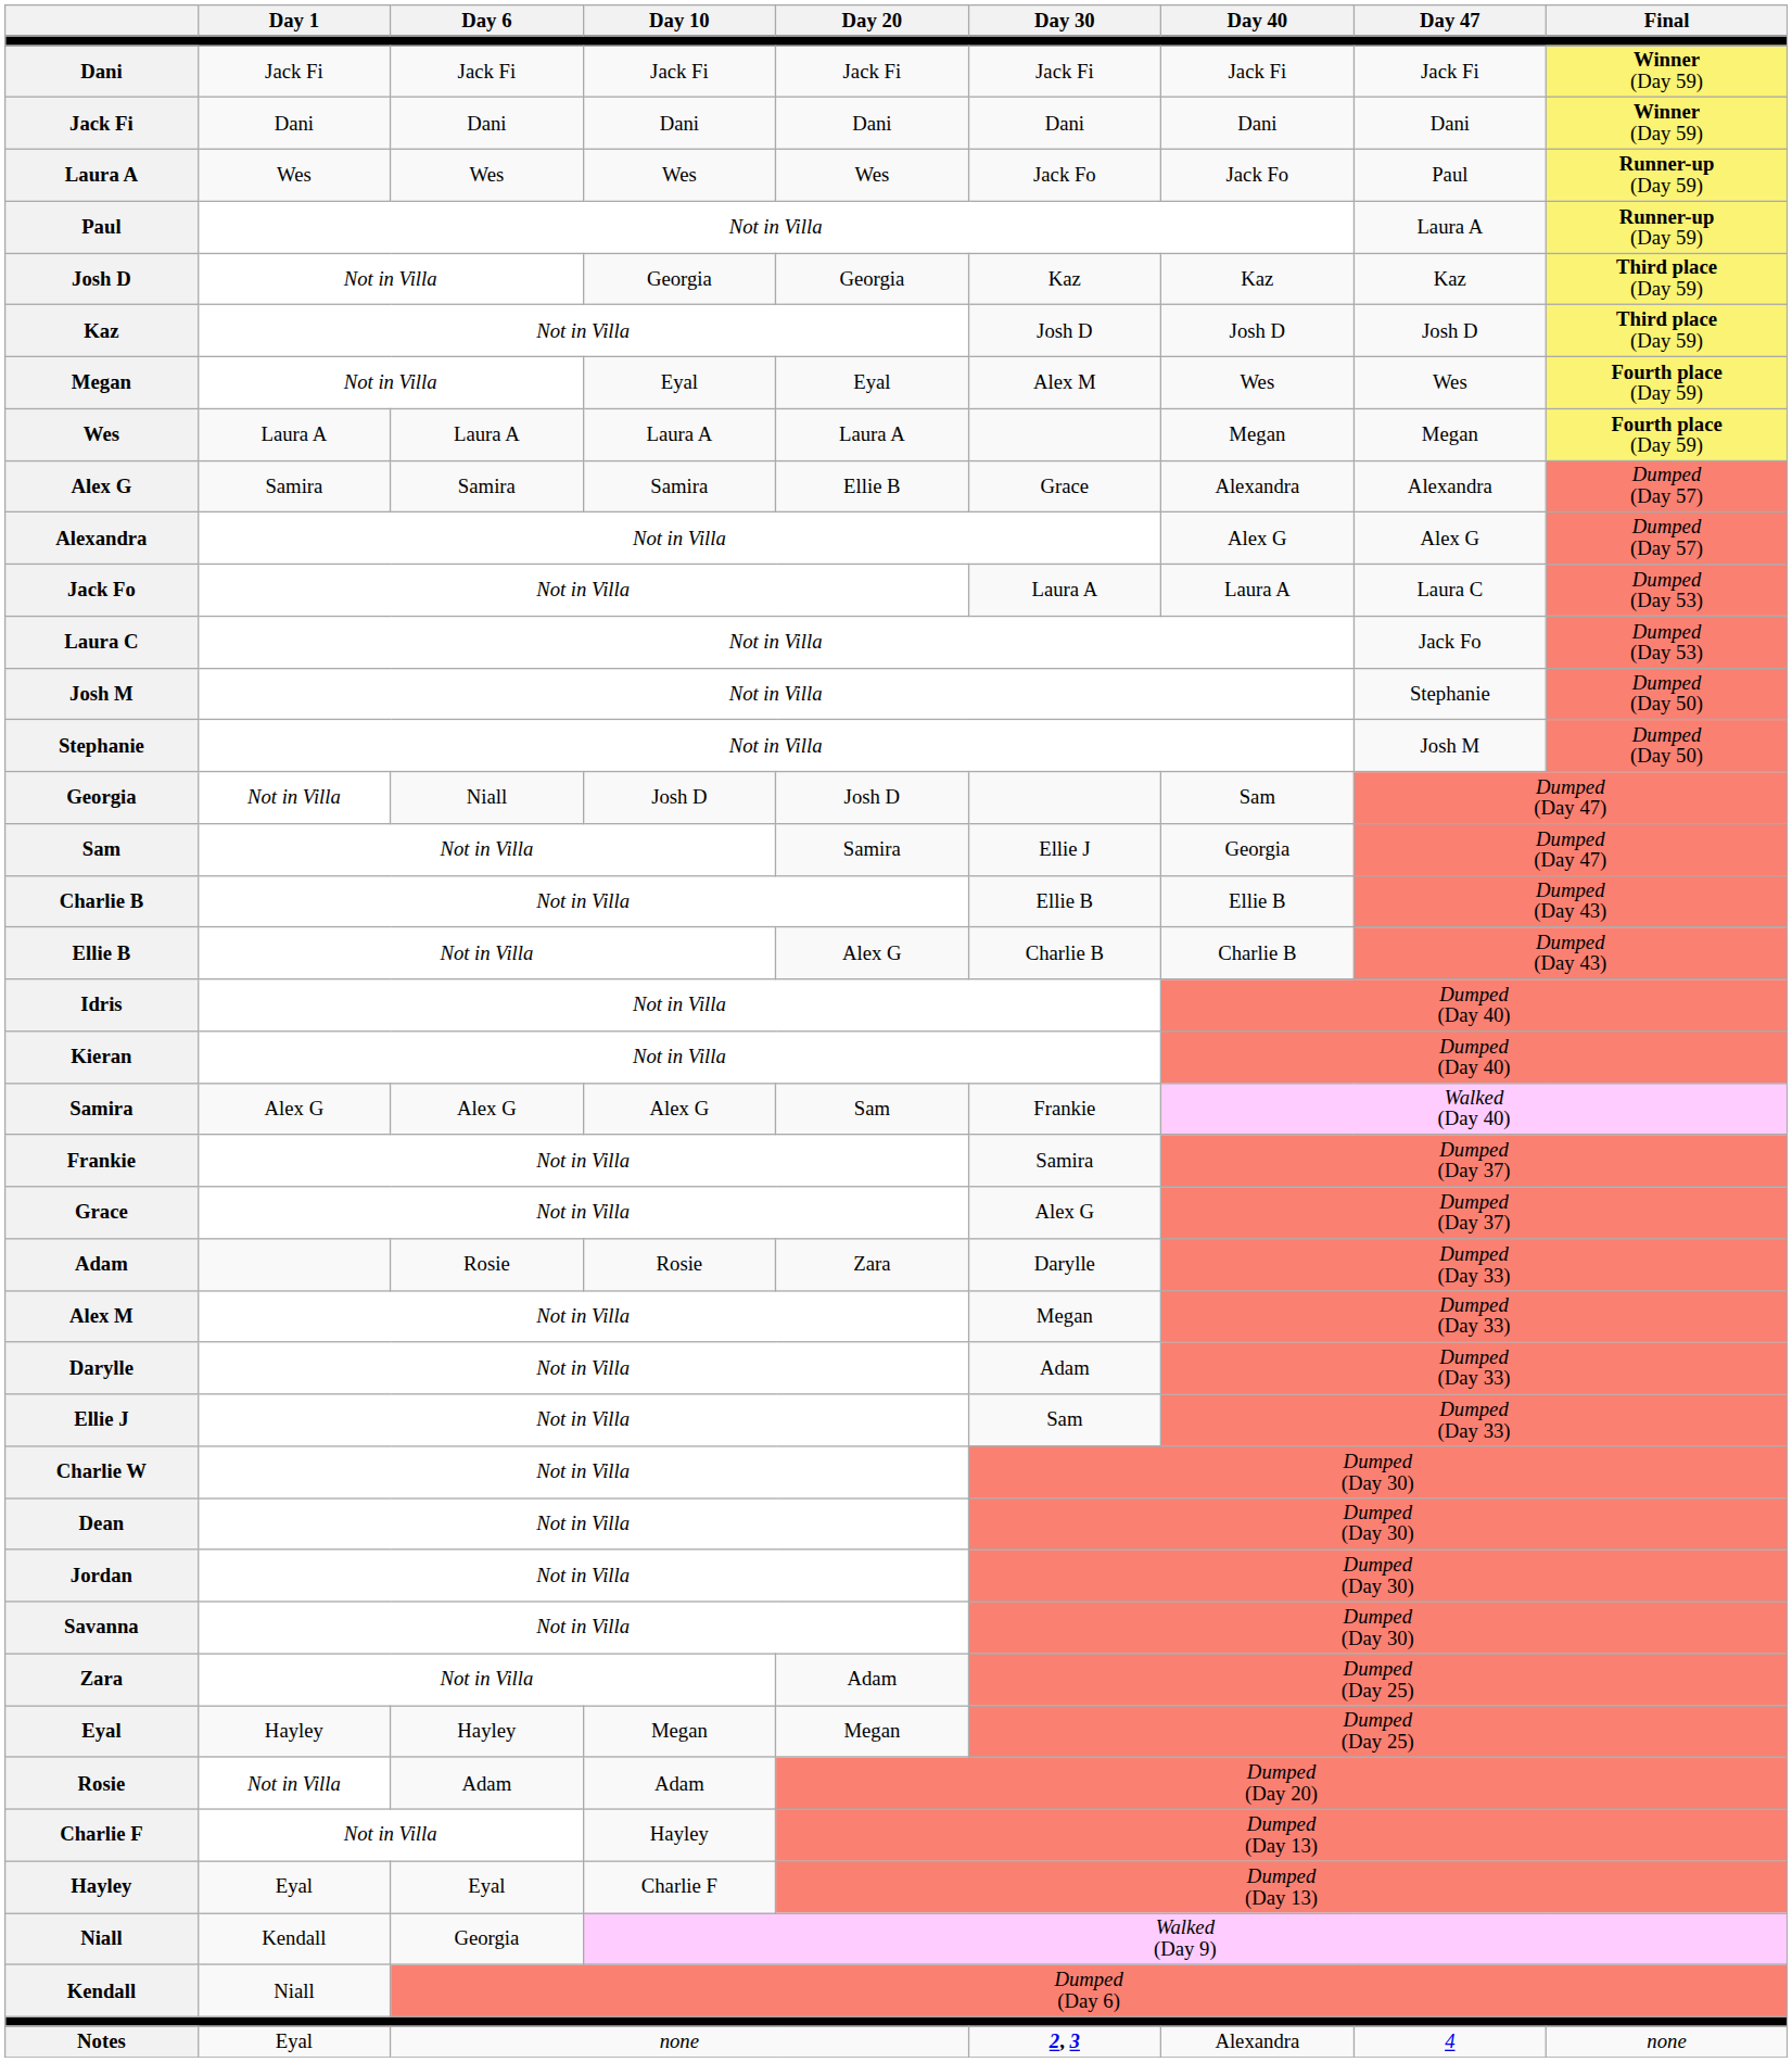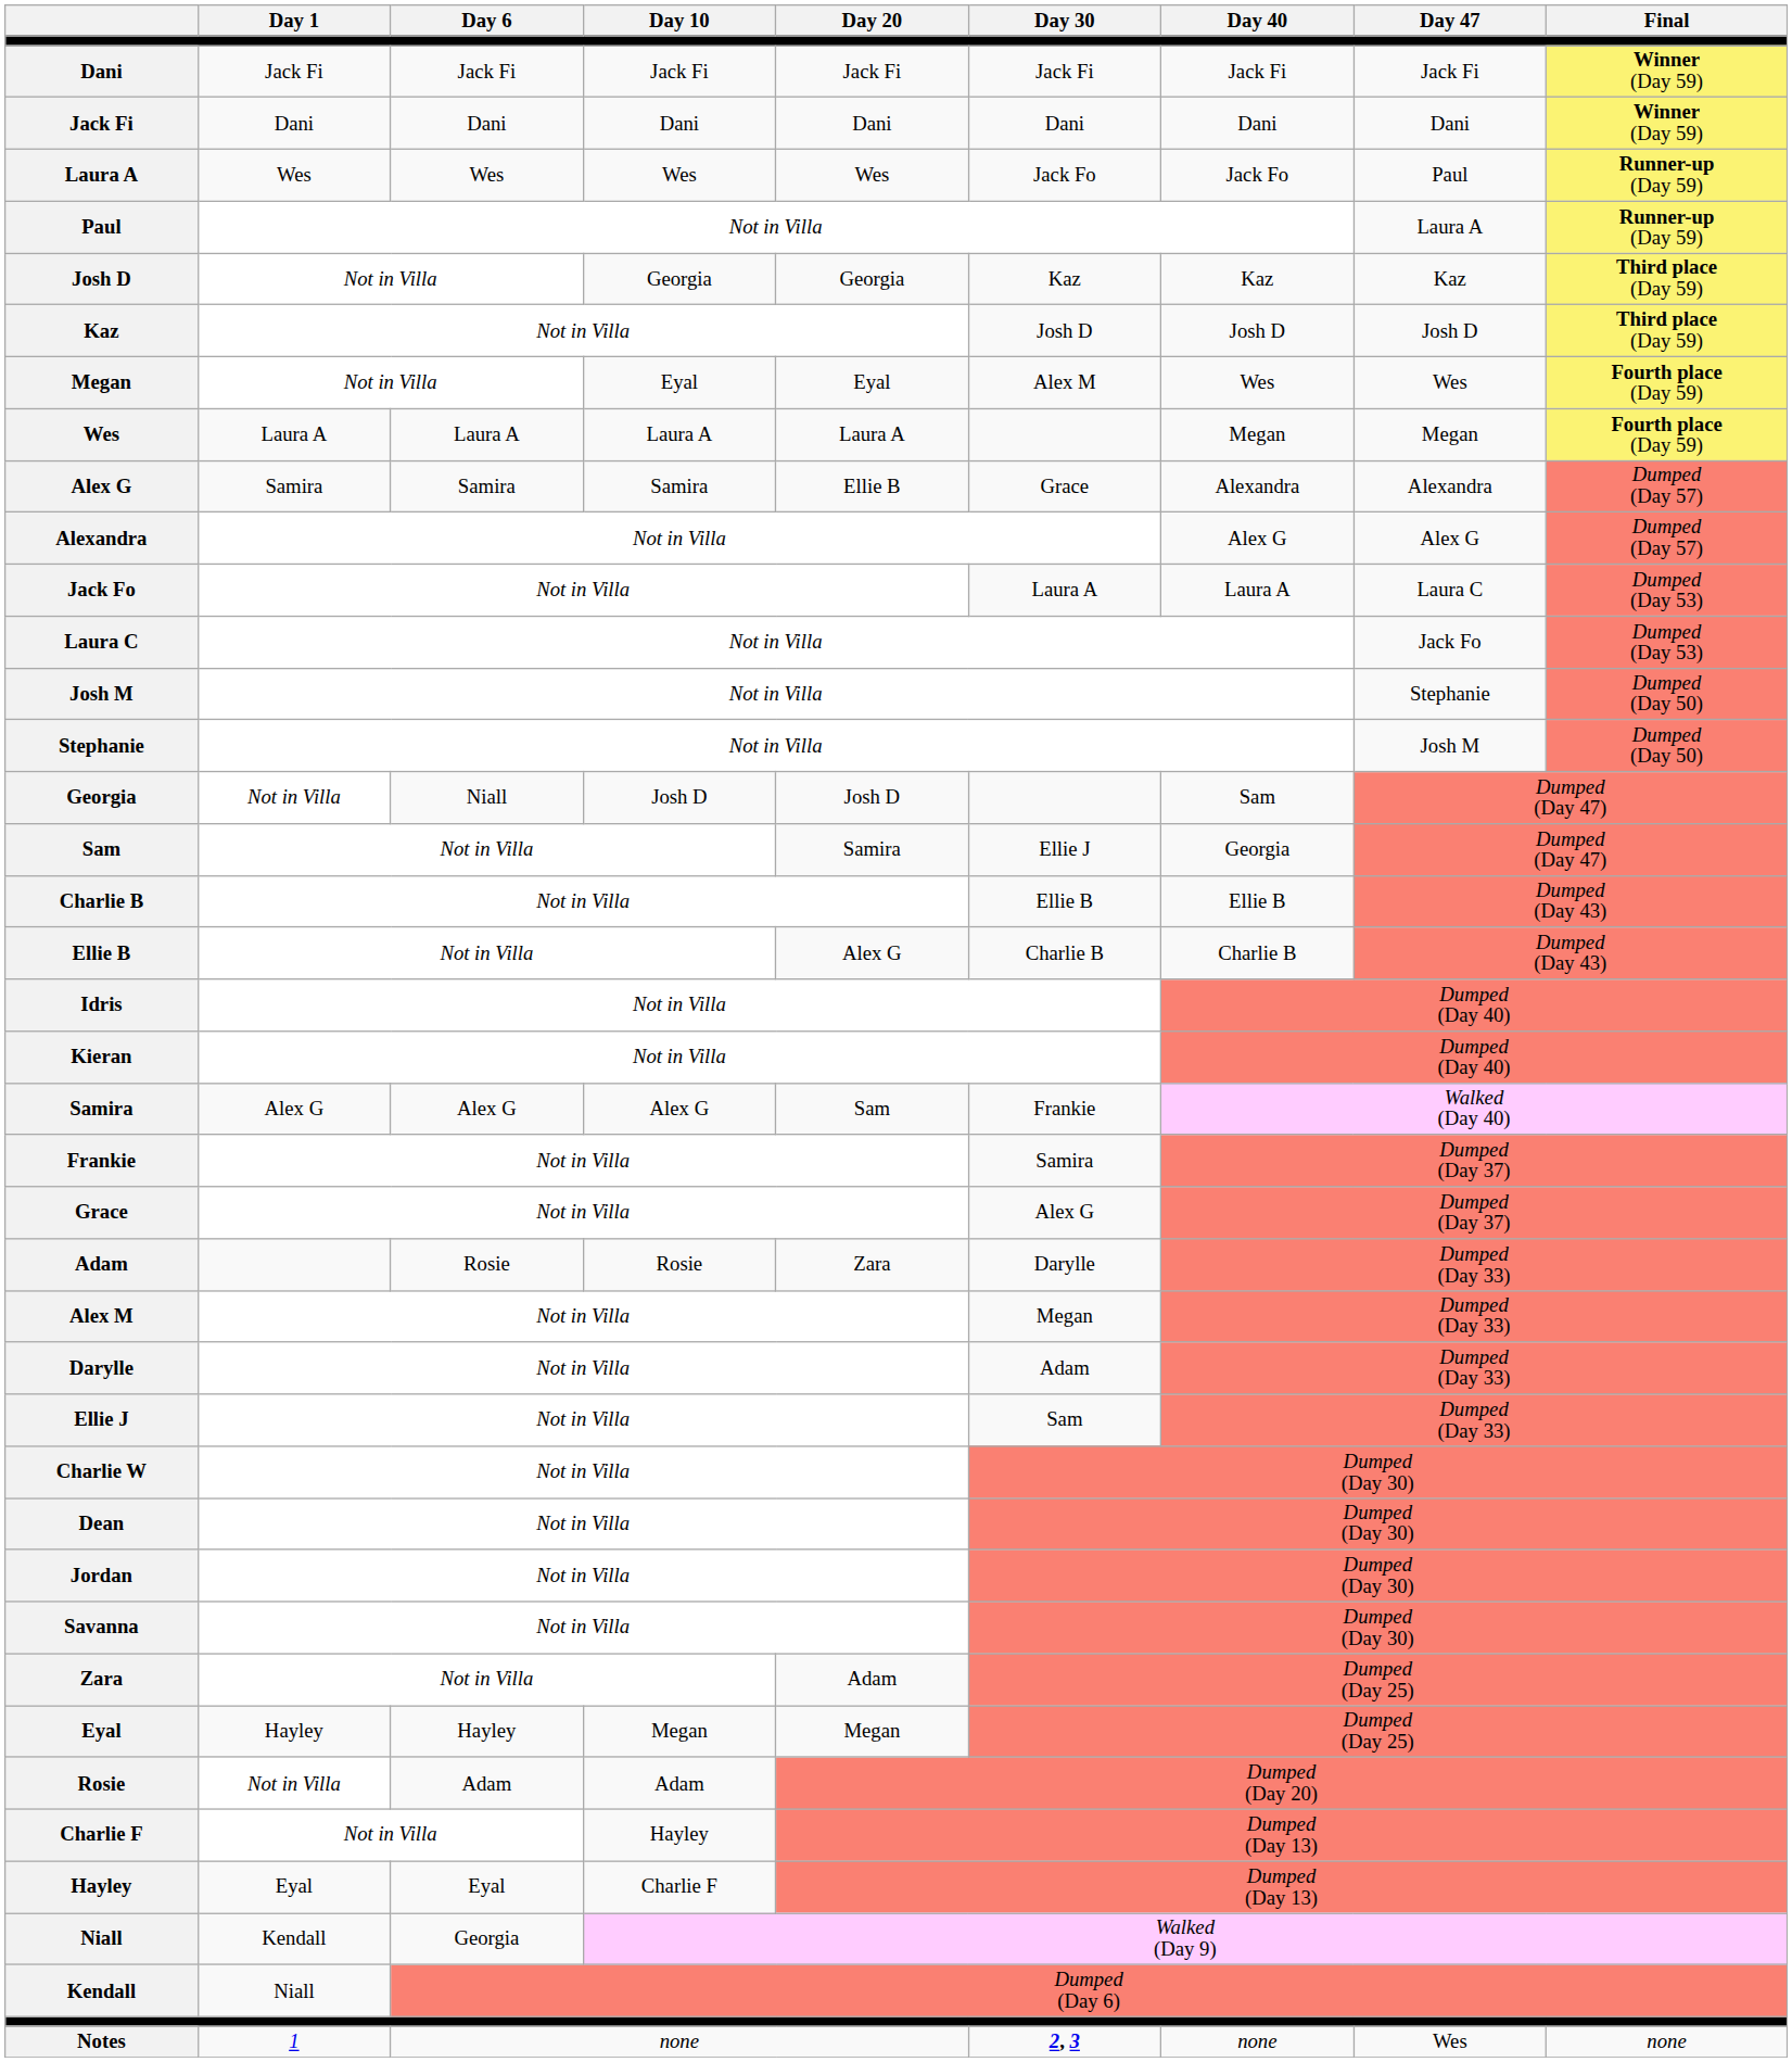 <table class="wikitable nowrap" style="text-align:center; font-size:90%; line-height:15px; width:100%">
 <tr>
 <th style="width:8%"></th>
 <th style="width:8%">Day 1</th>
 <th style="width:8%">Day 6</th>
 <th style="width:8%">Day 10</th>
 <th style="width:8%">Day 20</th>
 <th style="width:8%">Day 30</th>
 <th style="width:8%">Day 40</th>
 <th style="width:8%">Day 47</th>
 <th style="width:10%">Final</th>
 </tr>
 <tr>
 <th style="background:#000" colspan="9"></th>
 </tr>
 <tr>
 <th>Dani</th>
 <td>Jack Fi</td>
 <td>Jack Fi</td>
 <td>Jack Fi</td>
 <td>Jack Fi</td>
 <td>Jack Fi</td>
 <td>Jack Fi</td>
 <td>Jack Fi</td>
 <td style="background:#FBF373"><strong>Winner</strong><br> (Day 59)</td>
 </tr>
 <tr>
 <th>Jack Fi</th>
 <td>Dani</td>
 <td>Dani</td>
 <td>Dani</td>
 <td>Dani</td>
 <td>Dani</td>
 <td>Dani</td>
 <td>Dani</td>
 <td style="background:#FBF373"><strong>Winner</strong><br> (Day 59)</td>
 </tr>
 <tr>
 <th>Laura A</th>
 <td>Wes</td>
 <td>Wes</td>
 <td>Wes</td>
 <td>Wes</td>
 <td>Jack Fo</td>
 <td>Jack Fo</td>
 <td>Paul</td>
 <td style="background:#FBF373"><strong>Runner-up</strong><br> (Day 59)</td>
 </tr>
 <tr>
 <th>Paul</th>
 <td colspan="6" style="background:#fff;"><em>Not in Villa</em></td>
 <td>Laura A</td>
 <td style="background:#FBF373"><strong>Runner-up</strong><br> (Day 59)</td>
 </tr>
 <tr>
 <th>Josh D</th>
 <td colspan="2" style="background:#fff;"><em>Not in Villa</em></td>
 <td>Georgia</td>
 <td>Georgia</td>
 <td>Kaz</td>
 <td>Kaz</td>
 <td>Kaz</td>
 <td style="background:#FBF373"><strong>Third place</strong><br> (Day 59)</td>
 </tr>
 <tr>
 <th>Kaz</th>
 <td colspan="4" style="background:#fff;"><em>Not in Villa</em></td>
 <td>Josh D</td>
 <td>Josh D</td>
 <td>Josh D</td>
 <td style="background:#FBF373"><strong>Third place</strong><br> (Day 59)</td>
 </tr>
 <tr>
 <th>Megan</th>
 <td colspan="2" style="background:#fff;"><em>Not in Villa</em></td>
 <td>Eyal</td>
 <td>Eyal</td>
 <td>Alex M</td>
 <td>Wes</td>
 <td>Wes</td>
 <td style="background:#FBF373"><strong>Fourth place</strong><br> (Day 59)</td>
 </tr>
 <tr>
 <th>Wes</th>
 <td>Laura A</td>
 <td>Laura A</td>
 <td>Laura A</td>
 <td>Laura A</td>
 <td></td>
 <td>Megan</td>
 <td>Megan</td>
 <td style="background:#FBF373"><strong>Fourth place</strong><br> (Day 59)</td>
 </tr>
 <tr>
 <th>Alex G</th>
 <td>Samira</td>
 <td>Samira</td>
 <td>Samira</td>
 <td>Ellie B</td>
 <td>Grace</td>
 <td>Alexandra</td>
 <td>Alexandra</td>
 <td style="background:#FA8072"><em>Dumped</em><br> (Day 57)</td>
 </tr>
 <tr>
 <th>Alexandra</th>
 <td colspan="5" style="background:#fff;"><em>Not in Villa</em></td>
 <td>Alex G</td>
 <td>Alex G</td>
 <td style="background:#FA8072"><em>Dumped</em><br> (Day 57)</td>
 </tr>
 <tr>
 <th>Jack Fo</th>
 <td colspan="4" style="background:#fff;"><em>Not in Villa</em></td>
 <td>Laura A</td>
 <td>Laura A</td>
 <td>Laura C</td>
 <td style="background:#FA8072"><em>Dumped</em><br> (Day 53)</td>
 </tr>
 <tr>
 <th>Laura C</th>
 <td colspan="6" style="background:#fff;"><em>Not in Villa</em></td>
 <td>Jack Fo</td>
 <td style="background:#FA8072"><em>Dumped</em><br> (Day 53)</td>
 </tr>
 <tr>
 <th>Josh M</th>
 <td colspan="6" style="background:#fff;"><em>Not in Villa</em></td>
 <td>Stephanie</td>
 <td style="background:#FA8072"><em>Dumped</em><br> (Day 50)</td>
 </tr>
 <tr>
 <th>Stephanie</th>
 <td colspan="6" style="background:#fff;"><em>Not in Villa</em></td>
 <td>Josh M</td>
 <td style="background:#FA8072"><em>Dumped</em><br> (Day 50)</td>
 </tr>
 <tr>
 <th>Georgia</th>
 <td style="background:#fff;"><em>Not in Villa</em></td>
 <td>Niall</td>
 <td>Josh D</td>
 <td>Josh D</td>
 <td></td>
 <td>Sam</td>
 <td colspan="2" style="background:#FA8072"><em>Dumped</em><br> (Day 47)</td>
 </tr>
 <tr>
 <th>Sam</th>
 <td colspan="3" style="background:#fff;"><em>Not in Villa</em></td>
 <td>Samira</td>
 <td>Ellie J</td>
 <td>Georgia</td>
 <td colspan="2" style="background:#FA8072"><em>Dumped</em><br> (Day 47)</td>
 </tr>
 <tr>
 <th>Charlie B</th>
 <td colspan="4" style="background:#fff;"><em>Not in Villa</em></td>
 <td>Ellie B</td>
 <td>Ellie B</td>
 <td colspan="2" style="background:#FA8072"><em>Dumped</em><br> (Day 43)</td>
 </tr>
 <tr>
 <th>Ellie B</th>
 <td colspan="3" style="background:#fff;"><em>Not in Villa</em></td>
 <td>Alex G</td>
 <td>Charlie B</td>
 <td>Charlie B</td>
 <td colspan="2" style="background:#FA8072"><em>Dumped</em><br> (Day 43)</td>
 </tr>
 <tr>
 <th>Idris</th>
 <td colspan="5" style="background:#fff;"><em>Not in Villa</em></td>
 <td colspan="3" style="background:#FA8072"><em>Dumped</em><br> (Day 40)</td>
 </tr>
 <tr>
 <th>Kieran</th>
 <td colspan="5" style="background:#fff;"><em>Not in Villa</em></td>
 <td colspan="3" style="background:#FA8072"><em>Dumped</em><br> (Day 40)</td>
 </tr>
 <tr>
 <th>Samira</th>
 <td>Alex G</td>
 <td>Alex G</td>
 <td>Alex G</td>
 <td>Sam</td>
 <td>Frankie</td>
 <td colspan="3" style="background:#FCF"><em>Walked</em><br> (Day 40)</td>
 </tr>
 <tr>
 <th>Frankie</th>
 <td colspan="4" style="background:#fff;"><em>Not in Villa</em></td>
 <td>Samira</td>
 <td colspan="4" style="background:#FA8072"><em>Dumped</em><br> (Day 37)</td>
 </tr>
 <tr>
 <th>Grace</th>
 <td colspan="4" style="background:#fff;"><em>Not in Villa</em></td>
 <td>Alex G</td>
 <td colspan="4" style="background:#FA8072"><em>Dumped</em><br> (Day 37)</td>
 </tr>
 <tr>
 <th>Adam</th>
 <td></td>
 <td>Rosie</td>
 <td>Rosie</td>
 <td>Zara</td>
 <td>Darylle</td>
 <td colspan="4" style="background:#FA8072"><em>Dumped</em><br> (Day 33)</td>
 </tr>
 <tr>
 <th>Alex M</th>
 <td colspan="4" style="background:#fff;"><em>Not in Villa</em></td>
 <td>Megan</td>
 <td colspan="4" style="background:#FA8072"><em>Dumped</em><br> (Day 33)</td>
 </tr>
 <tr>
 <th>Darylle</th>
 <td colspan="4" style="background:#fff;"><em>Not in Villa</em></td>
 <td>Adam</td>
 <td colspan="4" style="background:#FA8072"><em>Dumped</em><br> (Day 33)</td>
 </tr>
 <tr>
 <th>Ellie J</th>
 <td colspan="4" style="background:#fff;"><em>Not in Villa</em></td>
 <td>Sam</td>
 <td colspan="4" style="background:#FA8072"><em>Dumped</em><br> (Day 33)</td>
 </tr>
 <tr>
 <th>Charlie W</th>
 <td colspan="4" style="background:#fff;"><em>Not in Villa</em></td>
 <td colspan="5" style="background:#FA8072"><em>Dumped</em><br> (Day 30)</td>
 </tr>
 <tr>
 <th>Dean</th>
 <td colspan="4" style="background:#fff;"><em>Not in Villa</em></td>
 <td colspan="5" style="background:#FA8072"><em>Dumped</em><br> (Day 30)</td>
 </tr>
 <tr>
 <th>Jordan</th>
 <td colspan="4" style="background:#fff;"><em>Not in Villa</em></td>
 <td colspan="5" style="background:#FA8072"><em>Dumped</em><br> (Day 30)</td>
 </tr>
 <tr>
 <th>Savanna</th>
 <td colspan="4" style="background:#fff;"><em>Not in Villa</em></td>
 <td colspan="5" style="background:#FA8072"><em>Dumped</em><br> (Day 30)</td>
 </tr>
 <tr>
 <th>Zara</th>
 <td colspan="3" style="background:#fff;"><em>Not in Villa</em></td>
 <td>Adam</td>
 <td colspan="6" style="background:#FA8072"><em>Dumped</em><br> (Day 25)</td>
 </tr>
 <tr>
 <th>Eyal</th>
 <td>Hayley</td>
 <td>Hayley</td>
 <td>Megan</td>
 <td>Megan</td>
 <td colspan="5" style="background:#FA8072"><em>Dumped</em><br> (Day 25)</td>
 </tr>
 <tr>
 <th>Rosie</th>
 <td style="background:#fff;"><em>Not in Villa</em></td>
 <td>Adam</td>
 <td>Adam</td>
 <td colspan="6" style="background:#FA8072"><em>Dumped</em><br> (Day 20)</td>
 </tr>
 <tr>
 <th>Charlie F</th>
 <td colspan="2" style="background:#fff;"><em>Not in Villa</em></td>
 <td>Hayley</td>
 <td colspan="6" style="background:#FA8072"><em>Dumped</em><br> (Day 13)</td>
 </tr>
 <tr>
 <th>Hayley</th>
 <td>Eyal</td>
 <td>Eyal</td>
 <td>Charlie F</td>
 <td colspan="6" style="background:#FA8072"><em>Dumped</em><br> (Day 13)</td>
 </tr>
 <tr>
 <th>Niall</th>
 <td>Kendall</td>
 <td>Georgia</td>
 <td colspan="7" style="background:#FCF"><em>Walked</em><br> (Day 9)</td>
 </tr>
 <tr>
 <th>Kendall</th>
 <td>Niall</td>
 <td colspan="8" style="background:#FA8072"><em>Dumped</em><br> (Day 6)</td>
 </tr>
 <tr>
 <th style="background:#000" colspan="9"></th>
 </tr>
 <tr>
 <th>Notes</th>
-<td>Eyal</td>
+<td><em><a href='#'>1</a></em></td>
 <td colspan="3"><em>none</em></td>
 <td><strong><em><a href='#'>2</a></em>, <em><a href='#'>3</a></em></strong></td>
-<td>Alexandra</td>
-<td><em><a href='#'>4</a></em></td>
+<td><em>none</em></td>
+<td>Wes</td>
 <td><em>none</em></td>
 </tr>
 </table>
